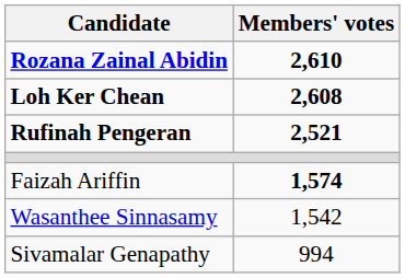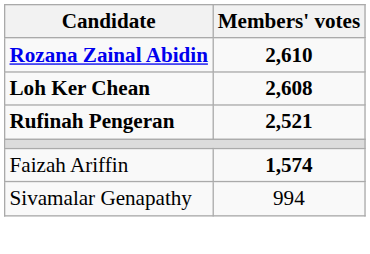 <table class="wikitable" style="text-align:center">
 <tr>
 <th>Candidate</th>
 <th>Members' votes</th>
 </tr>
 <tr>
 <td align="left"><a href='#'><strong>Rozana Zainal Abidin</strong></a></td>
 <td><strong>2,610</strong></td>
 </tr>
 <tr>
 <td align="left"><strong>Loh Ker Chean</strong></td>
 <td><strong>2,608</strong></td>
 </tr>
 <tr>
 <td align="left"><strong>Rufinah Pengeran</strong></td>
 <td><strong>2,521</strong></td>
 </tr>
 <tr>
 <td colspan="2" bgcolor="dcdcdc"></td>
 </tr>
 <tr>
 <td align="left">Faizah Ariffin</td>
 <td><strong>1,574</strong></td>
 </tr>
 <tr>
-<td align="left"><a href='#'>Wasanthee Sinnasamy</a></td>
-<td>1,542</td>
-</tr>
-<tr>
 <td align="left">Sivamalar Genapathy</td>
 <td>994</td>
 </tr>
 </table>
